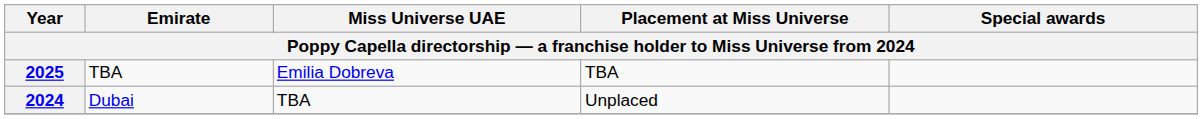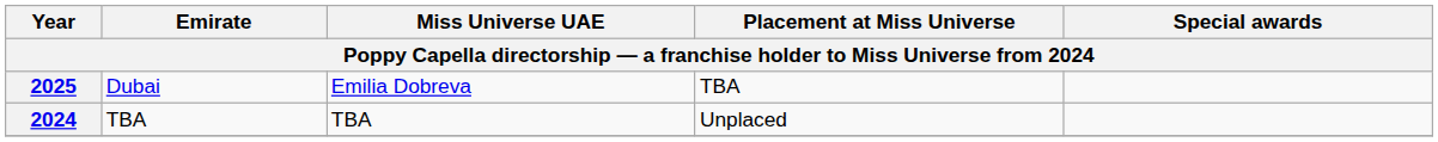 <table class="wikitable " style="font-size: 90%;">
 <tr>
 <th width="60">Year</th>
 <th width="150">Emirate</th>
 <th width="250">Miss Universe UAE</th>
 <th width="250">Placement at Miss Universe</th>
 <th width="250">Special awards</th>
 </tr>
 <tr>
 <th colspan="6">Poppy Capella directorship — a franchise holder to Miss Universe from 2024</th>
 </tr>
 <tr>
 <th><a href='#'>2025</a></th>
-<td>TBA</td>
+<td><a href='#'>Dubai</a></td>
 <td><a href='#'>Emilia Dobreva</a></td>
 <td>TBA</td>
 <td></td>
 </tr>
 <tr>
 <th><a href='#'>2024</a></th>
-<td><a href='#'>Dubai</a></td>
+<td>TBA</td>
 <td>TBA</td>
 <td>Unplaced</td>
 <td></td>
 </tr>
 <tr>
 </tr>
 </table>
